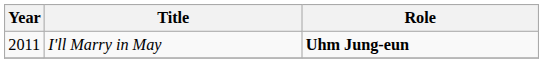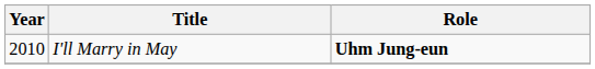 <table class="wikitable" style="font-size: 95%; width:500px">
 <tr>
 <th width=10>Year</th>
 <th>Title</th>
 <th>Role</th>
 </tr>
 <tr>
-<td>2011</td>
+<td>2010</td>
 <td> <em>I'll Marry in May</em></td>
 <td><strong>Uhm Jung-eun</strong></td>
 </tr>
 <tr>
 </tr>
 </table>
